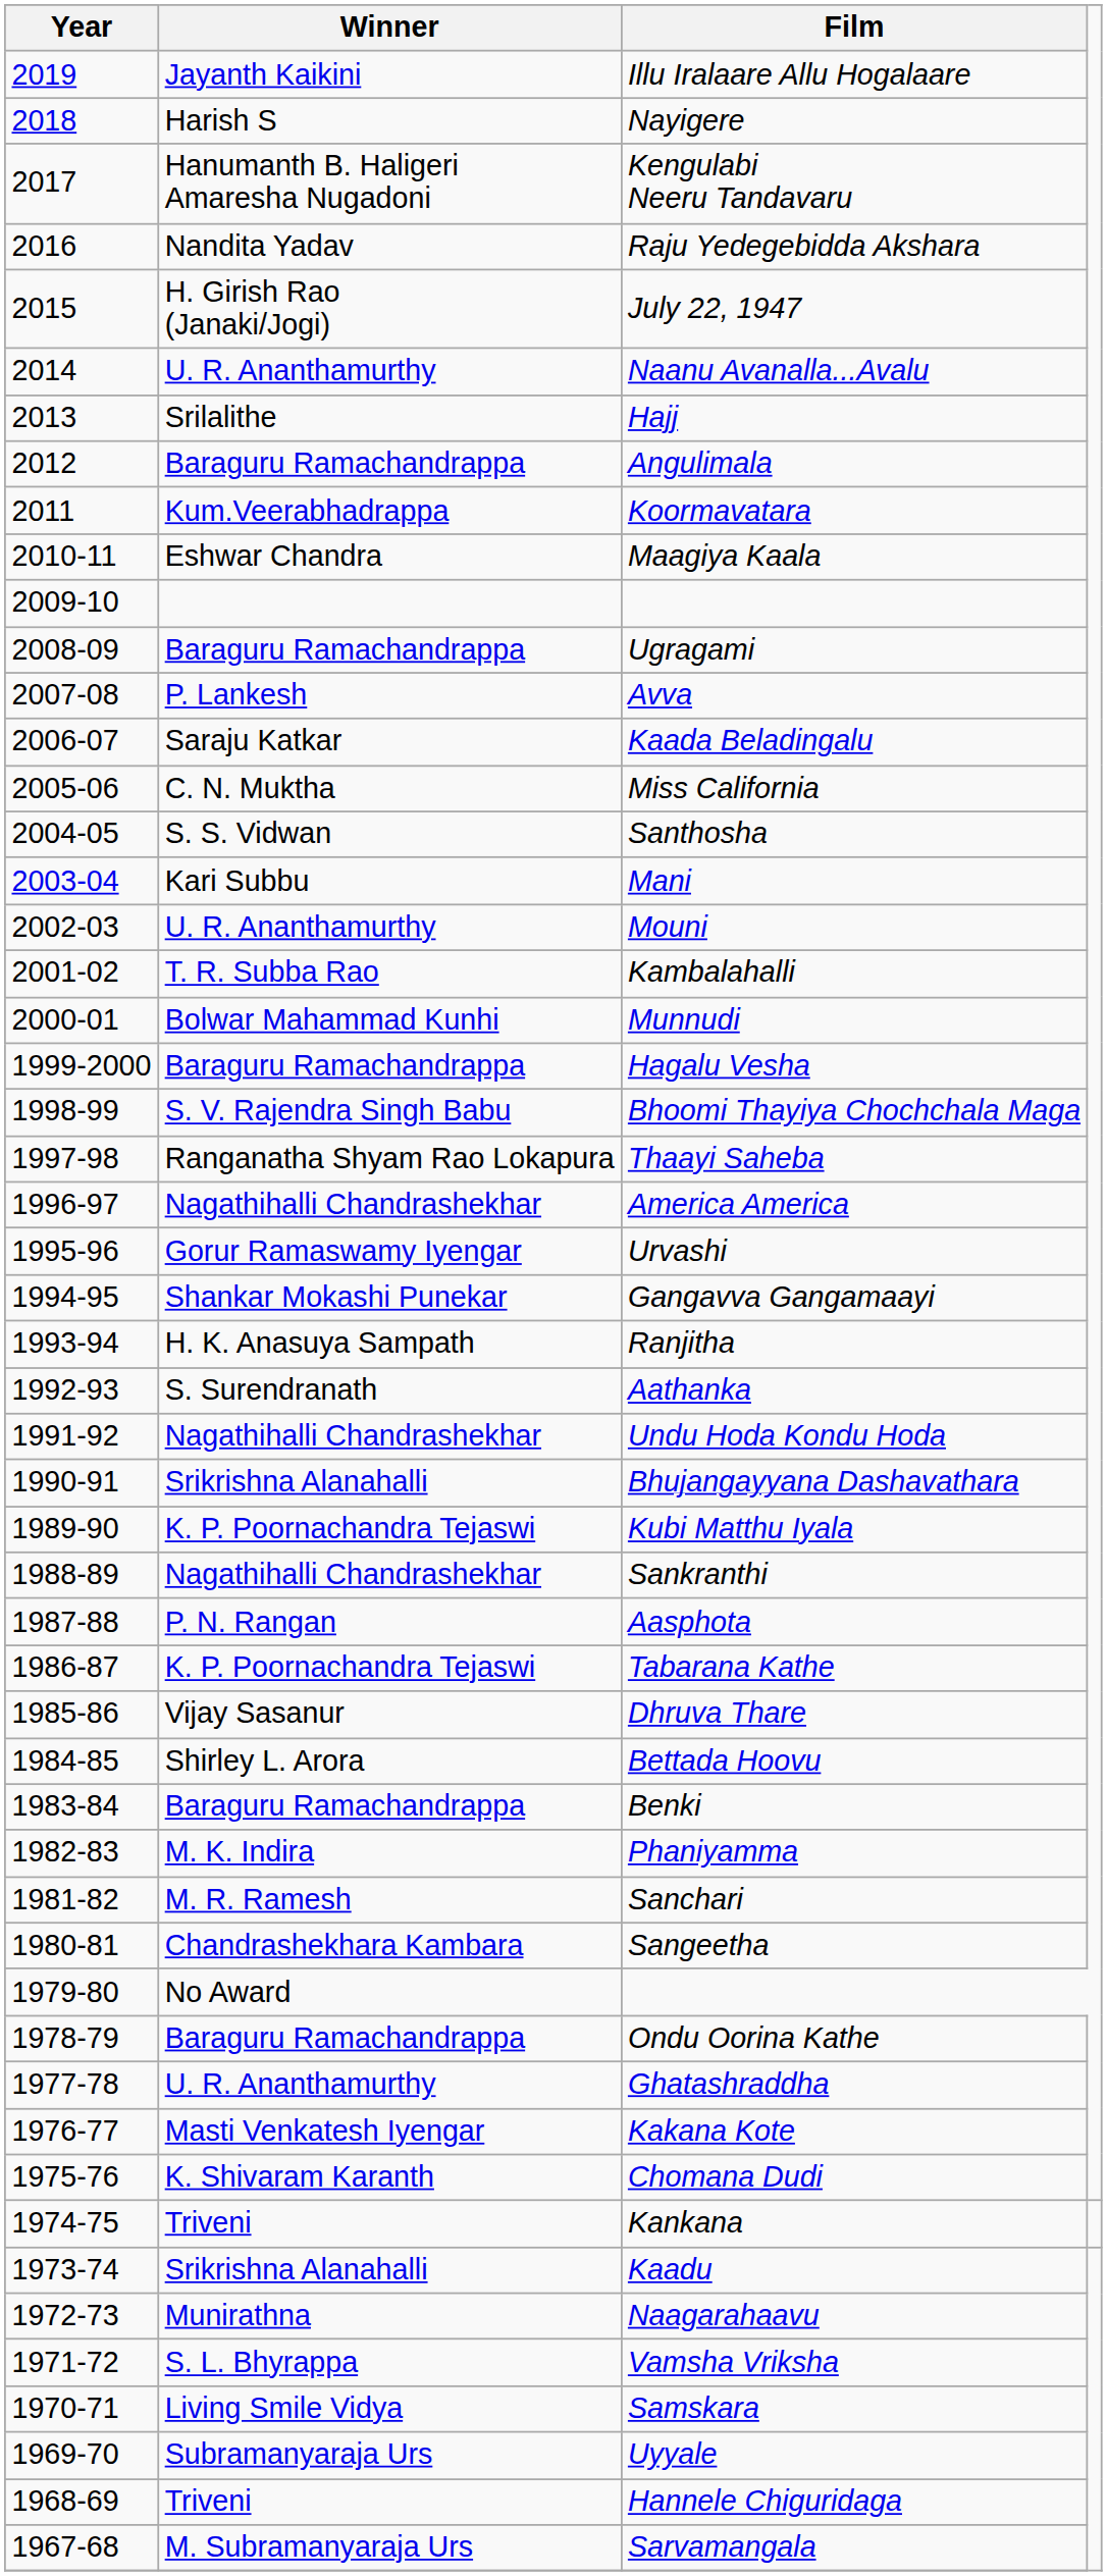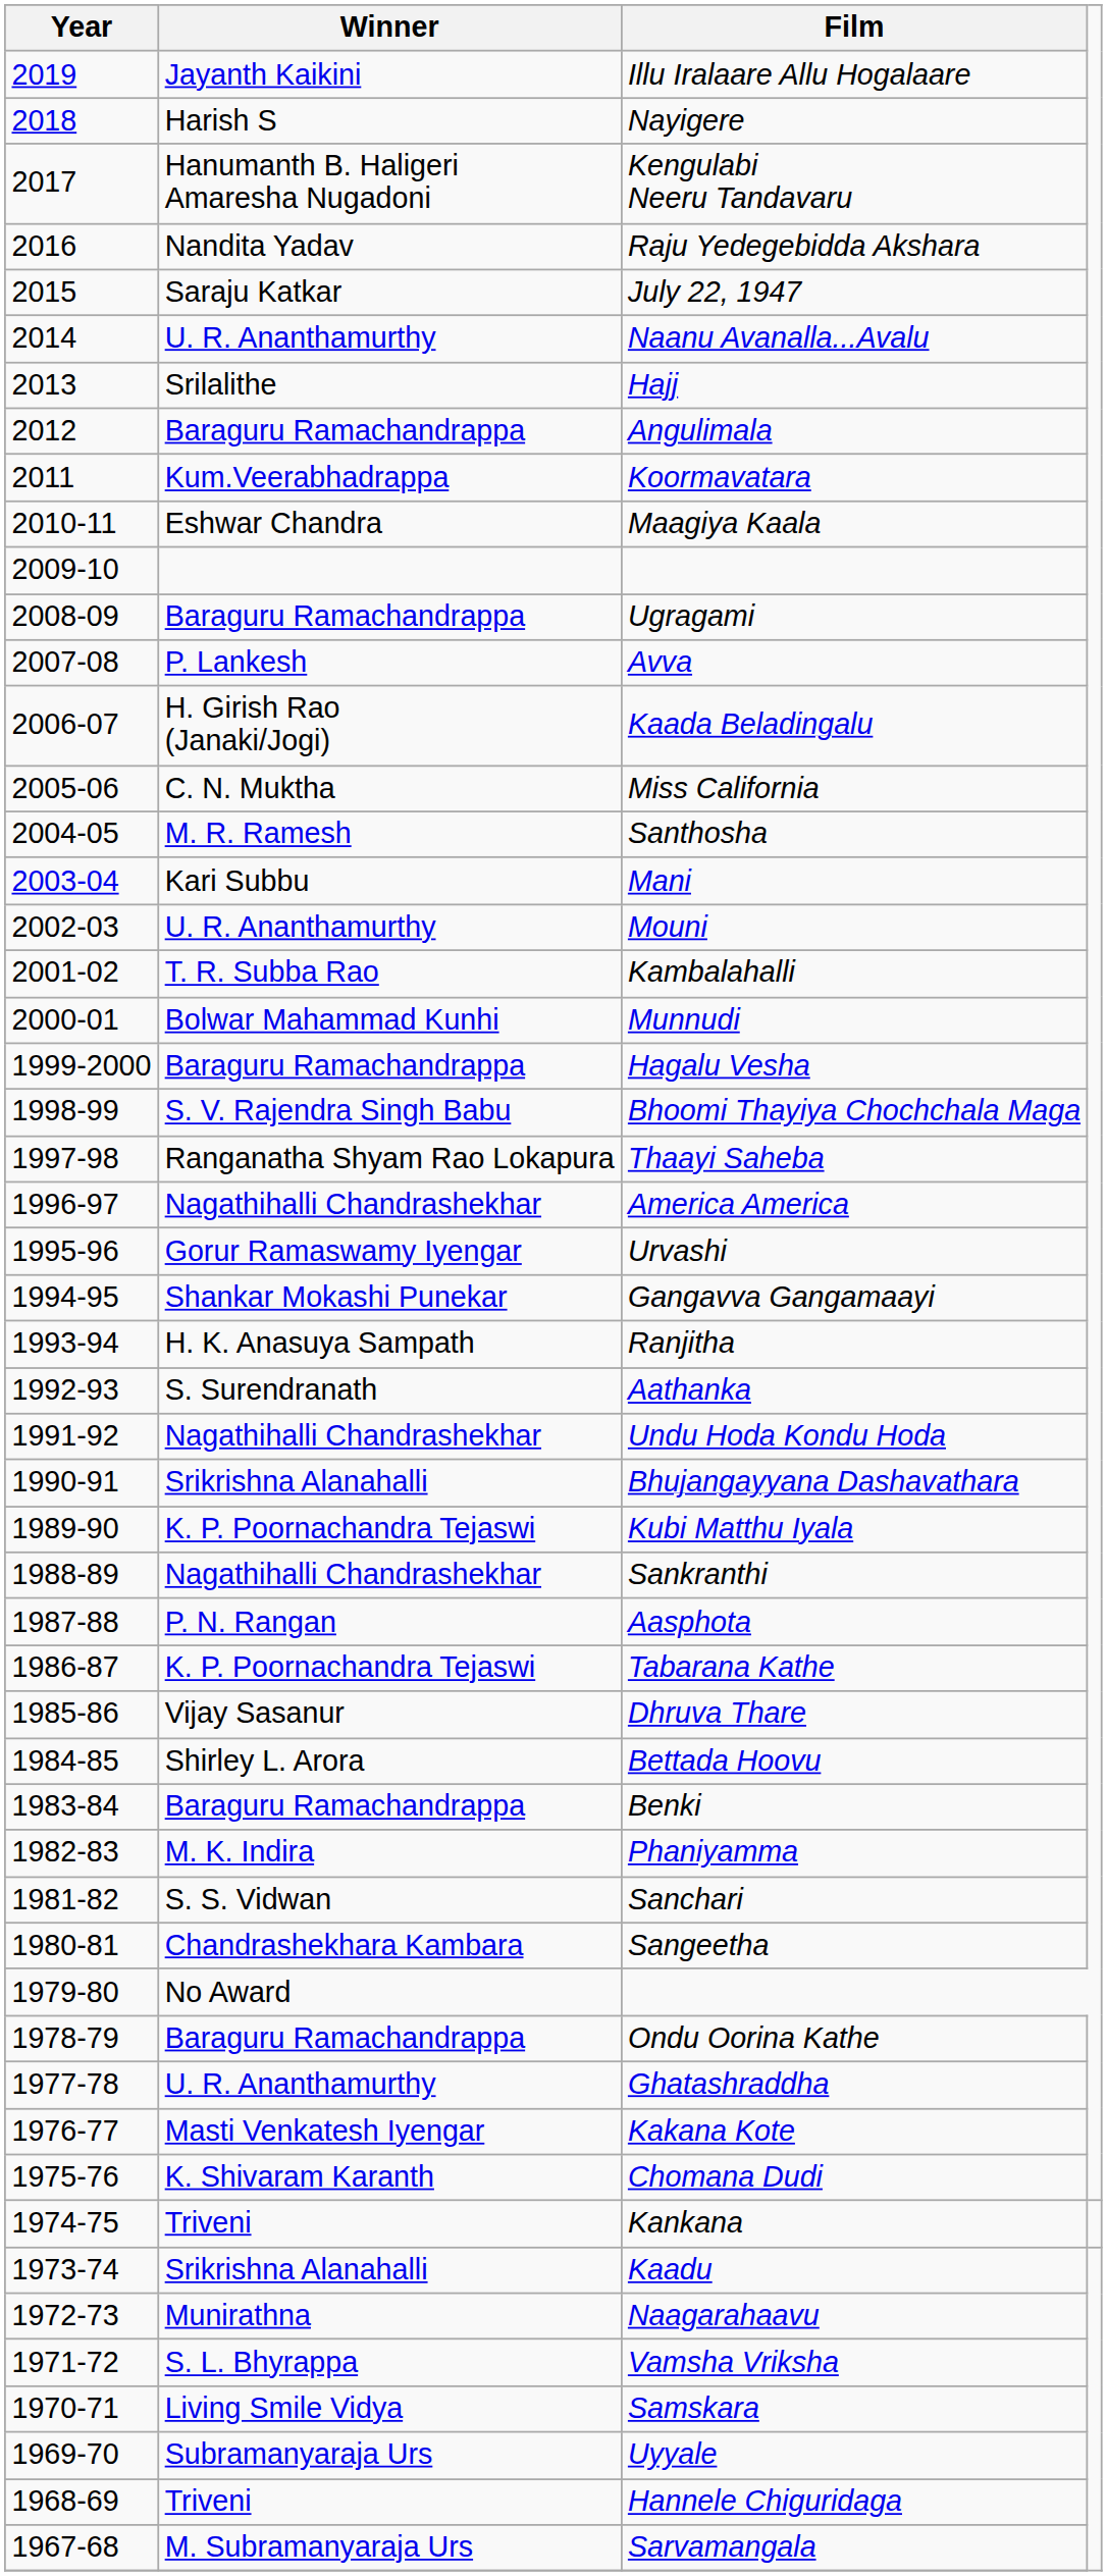 <table class="wikitable sortable">
 <tr>
 <th>Year</th>
 <th>Winner</th>
 <th>Film</th>
 </tr>
 <tr>
 <td><a href='#'>2019</a></td>
 <td><a href='#'>Jayanth Kaikini</a></td>
 <td><em>Illu Iralaare Allu Hogalaare</em></td>
 </tr>
 <tr>
 <td><a href='#'>2018</a></td>
 <td>Harish S </td>
 <td><em>Nayigere</em></td>
 </tr>
 <tr>
 <td>2017</td>
 <td>Hanumanth B. Haligeri<br>Amaresha Nugadoni</td>
 <td><em>Kengulabi</em><br><em>Neeru Tandavaru</em></td>
 </tr>
 <tr>
 <td>2016</td>
 <td>Nandita Yadav</td>
 <td><em>Raju Yedegebidda Akshara</em></td>
 </tr>
 <tr>
 <td>2015</td>
-<td>H. Girish Rao<br>(Janaki/Jogi) </td>
+<td>Saraju Katkar</td>
 <td><em>July 22, 1947</em></td>
 </tr>
 <tr>
 <td>2014</td>
 <td><a href='#'>U. R. Ananthamurthy</a></td>
 <td><em><a href='#'>Naanu Avanalla...Avalu</a></em></td>
 </tr>
 <tr>
 <td>2013</td>
 <td>Srilalithe</td>
 <td><em><a href='#'>Hajj</a></em></td>
 </tr>
 <tr>
 <td>2012</td>
 <td><a href='#'>Baraguru Ramachandrappa</a></td>
 <td><em><a href='#'>Angulimala</a></em></td>
 </tr>
 <tr>
 <td>2011</td>
 <td><a href='#'>Kum.Veerabhadrappa</a></td>
 <td><em><a href='#'>Koormavatara</a></em></td>
 </tr>
 <tr>
 <td>2010-11</td>
 <td>Eshwar Chandra</td>
 <td><em>Maagiya Kaala</em></td>
 </tr>
 <tr>
 <td>2009-10</td>
 <td></td>
 <td></td>
 </tr>
 <tr>
 <td>2008-09</td>
 <td><a href='#'>Baraguru Ramachandrappa</a></td>
 <td><em>Ugragami</em></td>
 </tr>
 <tr>
 <td>2007-08</td>
 <td><a href='#'>P. Lankesh</a></td>
 <td><em><a href='#'>Avva</a></em></td>
 </tr>
 <tr>
 <td>2006-07</td>
-<td>Saraju Katkar</td>
+<td>H. Girish Rao<br>(Janaki/Jogi) </td>
 <td><em><a href='#'>Kaada Beladingalu</a></em></td>
 </tr>
 <tr>
 <td>2005-06</td>
 <td>C. N. Muktha</td>
 <td><em>Miss California</em></td>
 </tr>
 <tr>
 <td>2004-05</td>
-<td>S. S. Vidwan</td>
+<td><a href='#'>M. R. Ramesh</a></td>
 <td><em>Santhosha</em></td>
 </tr>
 <tr>
 <td><a href='#'>2003-04</a></td>
 <td>Kari Subbu</td>
 <td><em><a href='#'>Mani</a></em></td>
 </tr>
 <tr>
 <td>2002-03</td>
 <td><a href='#'>U. R. Ananthamurthy</a></td>
 <td><em><a href='#'>Mouni</a></em></td>
 </tr>
 <tr>
 <td>2001-02</td>
 <td><a href='#'>T. R. Subba Rao</a></td>
 <td><em>Kambalahalli</em></td>
 </tr>
 <tr>
 <td>2000-01</td>
 <td><a href='#'>Bolwar Mahammad Kunhi</a></td>
 <td><em><a href='#'>Munnudi</a></em></td>
 </tr>
 <tr>
 <td>1999-2000</td>
 <td><a href='#'>Baraguru Ramachandrappa</a></td>
 <td><em><a href='#'>Hagalu Vesha</a></em></td>
 </tr>
 <tr>
 <td>1998-99</td>
 <td><a href='#'>S. V. Rajendra Singh Babu</a></td>
 <td><em><a href='#'>Bhoomi Thayiya Chochchala Maga</a></em></td>
 </tr>
 <tr>
 <td>1997-98</td>
 <td>Ranganatha Shyam Rao Lokapura</td>
 <td><em><a href='#'>Thaayi Saheba</a></em></td>
 </tr>
 <tr>
 <td>1996-97</td>
 <td><a href='#'>Nagathihalli Chandrashekhar</a></td>
 <td><em><a href='#'>America America</a></em></td>
 </tr>
 <tr>
 <td>1995-96</td>
 <td><a href='#'>Gorur Ramaswamy Iyengar</a></td>
 <td><em>Urvashi</em></td>
 </tr>
 <tr>
 <td>1994-95</td>
 <td><a href='#'>Shankar Mokashi Punekar</a></td>
 <td><em>Gangavva Gangamaayi</em></td>
 </tr>
 <tr>
 <td>1993-94</td>
 <td>H. K. Anasuya Sampath</td>
 <td><em>Ranjitha</em></td>
 </tr>
 <tr>
 <td>1992-93</td>
 <td>S. Surendranath</td>
 <td><em><a href='#'>Aathanka</a></em></td>
 </tr>
 <tr>
 <td>1991-92</td>
 <td><a href='#'>Nagathihalli Chandrashekhar</a></td>
 <td><em><a href='#'>Undu Hoda Kondu Hoda</a></em></td>
 </tr>
 <tr>
 <td>1990-91</td>
 <td><a href='#'>Srikrishna Alanahalli</a></td>
 <td><em><a href='#'>Bhujangayyana Dashavathara</a></em></td>
 </tr>
 <tr>
 <td>1989-90</td>
 <td><a href='#'>K. P. Poornachandra Tejaswi</a></td>
 <td><em><a href='#'>Kubi Matthu Iyala</a></em></td>
 </tr>
 <tr>
 <td>1988-89</td>
 <td><a href='#'>Nagathihalli Chandrashekhar</a></td>
 <td><em>Sankranthi</em></td>
 </tr>
 <tr>
 <td>1987-88</td>
 <td><a href='#'>P. N. Rangan</a></td>
 <td><em><a href='#'>Aasphota</a></em></td>
 </tr>
 <tr>
 <td>1986-87</td>
 <td><a href='#'>K. P. Poornachandra Tejaswi</a></td>
 <td><em><a href='#'>Tabarana Kathe</a></em></td>
 </tr>
 <tr>
 <td>1985-86</td>
 <td>Vijay Sasanur</td>
 <td><em><a href='#'>Dhruva Thare</a></em></td>
 </tr>
 <tr>
 <td>1984-85</td>
 <td>Shirley L. Arora</td>
 <td><em><a href='#'>Bettada Hoovu</a></em></td>
 </tr>
 <tr>
 <td>1983-84</td>
 <td><a href='#'>Baraguru Ramachandrappa</a></td>
 <td><em>Benki</em></td>
 </tr>
 <tr>
 <td>1982-83</td>
 <td><a href='#'>M. K. Indira</a></td>
 <td><em><a href='#'>Phaniyamma</a></em></td>
 </tr>
 <tr>
 <td>1981-82</td>
-<td><a href='#'>M. R. Ramesh</a></td>
+<td>S. S. Vidwan</td>
 <td><em>Sanchari</em></td>
 </tr>
 <tr>
 <td>1980-81</td>
 <td><a href='#'>Chandrashekhara Kambara</a></td>
 <td><em>Sangeetha</em></td>
 </tr>
 <tr>
 <td>1979-80</td>
 <td>No Award</td>
 </tr>
 <tr>
 <td>1978-79</td>
 <td><a href='#'>Baraguru Ramachandrappa</a></td>
 <td><em>Ondu Oorina Kathe</em></td>
 </tr>
 <tr>
 <td>1977-78</td>
 <td><a href='#'>U. R. Ananthamurthy</a></td>
 <td><em><a href='#'>Ghatashraddha</a></em></td>
 </tr>
 <tr>
 <td>1976-77</td>
 <td><a href='#'>Masti Venkatesh Iyengar</a></td>
 <td><em><a href='#'>Kakana Kote</a></em></td>
 </tr>
 <tr>
 <td>1975-76</td>
 <td><a href='#'>K. Shivaram Karanth</a></td>
 <td><em><a href='#'>Chomana Dudi</a></em></td>
 </tr>
 <tr>
 <td>1974-75</td>
 <td><a href='#'>Triveni</a></td>
 <td><em>Kankana</em></td>
 <td></td>
 </tr>
 <tr>
 <td>1973-74</td>
 <td><a href='#'>Srikrishna Alanahalli</a></td>
 <td><em><a href='#'>Kaadu</a></em></td>
 </tr>
 <tr>
 <td>1972-73</td>
 <td><a href='#'>Munirathna</a></td>
 <td><em><a href='#'>Naagarahaavu</a></em></td>
 </tr>
 <tr>
 <td>1971-72</td>
 <td><a href='#'>S. L. Bhyrappa</a></td>
 <td><em><a href='#'>Vamsha Vriksha</a></em></td>
 </tr>
 <tr>
 <td>1970-71</td>
 <td><a href='#'>Living Smile Vidya</a></td>
 <td><em><a href='#'>Samskara</a></em></td>
 </tr>
 <tr>
 <td>1969-70</td>
 <td><a href='#'>Subramanyaraja Urs</a></td>
 <td><em><a href='#'>Uyyale</a></em></td>
 </tr>
 <tr>
 <td>1968-69</td>
 <td><a href='#'>Triveni</a></td>
 <td><em><a href='#'>Hannele Chiguridaga</a></em></td>
 </tr>
 <tr>
 <td>1967-68</td>
 <td><a href='#'>M. Subramanyaraja Urs</a></td>
 <td><em><a href='#'>Sarvamangala</a></em></td>
 </tr>
 <tr>
 </tr>
 </table>
